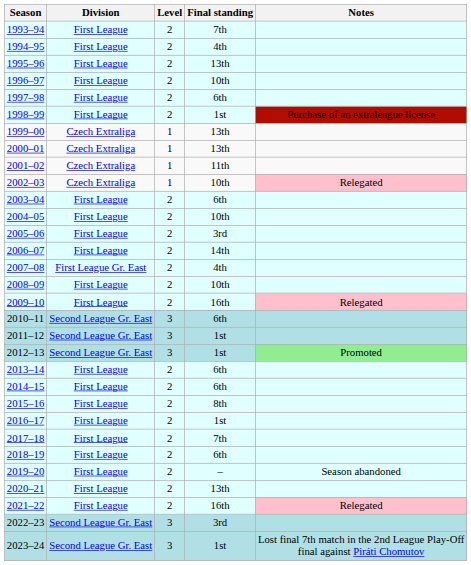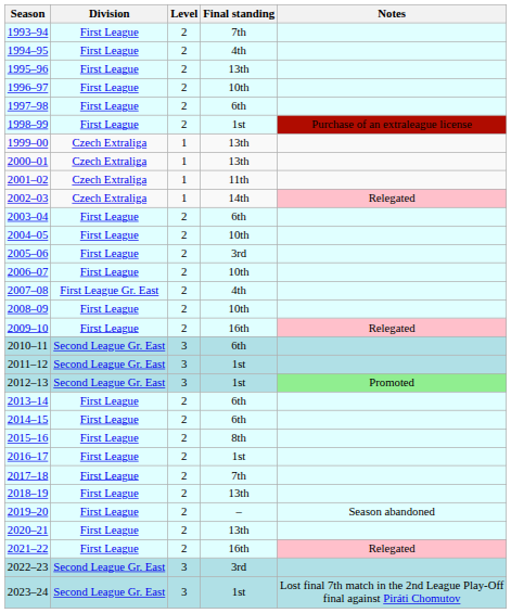 <table class="wikitable" style=text-align:center>
 <tr>
 <th>Season</th>
 <th>Division</th>
 <th>Level</th>
 <th>Final standing</th>
 <th>Notes</th>
 </tr>
 <tr  align=center bgcolor=LightCyan>
 <td><a href='#'>1993–94</a></td>
 <td><a href='#'>First League</a></td>
 <td>2</td>
 <td>7th</td>
 <td></td>
 </tr>
 <tr  align=center bgcolor=LightCyan>
 <td><a href='#'>1994–95</a></td>
 <td><a href='#'>First League</a></td>
 <td>2</td>
 <td>4th</td>
 <td></td>
 </tr>
 <tr  align=center bgcolor=LightCyan>
 <td><a href='#'>1995–96</a></td>
 <td><a href='#'>First League</a></td>
 <td>2</td>
 <td>13th</td>
 <td></td>
 </tr>
 <tr  align=center bgcolor=LightCyan>
 <td><a href='#'>1996–97</a></td>
 <td><a href='#'>First League</a></td>
 <td>2</td>
 <td>10th</td>
 <td></td>
 </tr>
 <tr  align=center bgcolor=LightCyan>
 <td><a href='#'>1997–98</a></td>
 <td><a href='#'>First League</a></td>
 <td>2</td>
 <td>6th</td>
 <td></td>
 </tr>
 <tr  align=center bgcolor=LightCyan>
 <td><a href='#'>1998–99</a></td>
 <td><a href='#'>First League</a></td>
 <td>2</td>
 <td>1st</td>
 <td align=center bgcolor=brick>Purchase of an extraleague license</td>
 </tr>
 <tr  align=center>
 <td><a href='#'>1999–00</a></td>
 <td><a href='#'>Czech Extraliga</a></td>
 <td>1</td>
 <td>13th</td>
 <td></td>
 </tr>
 <tr  align=center>
 <td><a href='#'>2000–01</a></td>
 <td><a href='#'>Czech Extraliga</a></td>
 <td>1</td>
 <td>13th</td>
 <td></td>
 </tr>
 <tr  align=center>
 <td><a href='#'>2001–02</a></td>
 <td><a href='#'>Czech Extraliga</a></td>
 <td>1</td>
 <td>11th</td>
 <td></td>
 </tr>
 <tr  align=center>
 <td><a href='#'>2002–03</a></td>
 <td><a href='#'>Czech Extraliga</a></td>
 <td>1</td>
-<td>10th</td>
+<td>14th</td>
 <td align=center bgcolor=pink>Relegated</td>
 </tr>
 <tr  align=center bgcolor=LightCyan>
 <td><a href='#'>2003–04</a></td>
 <td><a href='#'>First League</a></td>
 <td>2</td>
 <td>6th</td>
 <td></td>
 </tr>
 <tr  align=center bgcolor=LightCyan>
 <td><a href='#'>2004–05</a></td>
 <td><a href='#'>First League</a></td>
 <td>2</td>
 <td>10th</td>
 <td></td>
 </tr>
 <tr  align=center bgcolor=LightCyan>
 <td><a href='#'>2005–06</a></td>
 <td><a href='#'>First League</a></td>
 <td>2</td>
 <td>3rd</td>
 <td></td>
 </tr>
 <tr  align=center bgcolor=LightCyan>
 <td><a href='#'>2006–07</a></td>
 <td><a href='#'>First League</a></td>
 <td>2</td>
-<td>14th</td>
+<td>10th</td>
 <td></td>
 </tr>
 <tr  align=center bgcolor=LightCyan>
 <td><a href='#'>2007–08</a></td>
 <td><a href='#'>First League Gr. East</a></td>
 <td>2</td>
 <td>4th</td>
 <td></td>
 </tr>
 <tr  align=center bgcolor=LightCyan>
 <td><a href='#'>2008–09</a></td>
 <td><a href='#'>First League</a></td>
 <td>2</td>
 <td>10th</td>
 <td></td>
 </tr>
 <tr  align=center bgcolor=LightCyan>
 <td><a href='#'>2009–10</a></td>
 <td><a href='#'>First League</a></td>
 <td>2</td>
 <td>16th</td>
 <td align=center bgcolor=pink>Relegated</td>
 </tr>
 <tr  align=center bgcolor=PowderBlue>
 <td>2010–11</td>
 <td><a href='#'>Second League Gr. East</a></td>
 <td>3</td>
 <td>6th</td>
 <td></td>
 </tr>
 <tr  align=center bgcolor=PowderBlue>
 <td>2011–12</td>
 <td><a href='#'>Second League Gr. East</a></td>
 <td>3</td>
 <td>1st</td>
 <td></td>
 </tr>
 <tr  align=center bgcolor=PowderBlue>
 <td>2012–13</td>
 <td><a href='#'>Second League Gr. East</a></td>
 <td>3</td>
 <td>1st</td>
 <td align=center bgcolor=lightgreen>Promoted</td>
 </tr>
 <tr  align=center bgcolor=LightCyan>
 <td><a href='#'>2013–14</a></td>
 <td><a href='#'>First League</a></td>
 <td>2</td>
 <td>6th</td>
 <td></td>
 </tr>
 <tr  align=center bgcolor=LightCyan>
 <td><a href='#'>2014–15</a></td>
 <td><a href='#'>First League</a></td>
 <td>2</td>
 <td>6th</td>
 <td></td>
 </tr>
 <tr  align=center bgcolor=LightCyan>
 <td><a href='#'>2015–16</a></td>
 <td><a href='#'>First League</a></td>
 <td>2</td>
 <td>8th</td>
 <td></td>
 </tr>
 <tr  align=center bgcolor=LightCyan>
 <td><a href='#'>2016–17</a></td>
 <td><a href='#'>First League</a></td>
 <td>2</td>
 <td>1st</td>
 <td></td>
 </tr>
 <tr  align=center bgcolor=LightCyan>
 <td><a href='#'>2017–18</a></td>
 <td><a href='#'>First League</a></td>
 <td>2</td>
 <td>7th</td>
 <td></td>
 </tr>
 <tr  align=center bgcolor=LightCyan>
 <td><a href='#'>2018–19</a></td>
 <td><a href='#'>First League</a></td>
 <td>2</td>
-<td>6th</td>
+<td>13th</td>
 <td></td>
 </tr>
 <tr  align=center bgcolor=LightCyan>
 <td><a href='#'>2019–20</a></td>
 <td><a href='#'>First League</a></td>
 <td>2</td>
 <td>–</td>
 <td>Season abandoned</td>
 </tr>
 <tr  align=center bgcolor=LightCyan>
 <td><a href='#'>2020–21</a></td>
 <td><a href='#'>First League</a></td>
 <td>2</td>
 <td>13th</td>
 <td></td>
 </tr>
 <tr  align=center bgcolor=LightCyan>
 <td><a href='#'>2021–22</a></td>
 <td><a href='#'>First League</a></td>
 <td>2</td>
 <td>16th</td>
 <td align=center bgcolor=pink>Relegated</td>
 </tr>
 <tr  align=center bgcolor=PowderBlue>
 <td>2022–23</td>
 <td><a href='#'>Second League Gr. East</a></td>
 <td>3</td>
 <td>3rd</td>
 <td></td>
 </tr>
 <tr  align=center bgcolor=PowderBlue>
 <td>2023–24</td>
 <td><a href='#'>Second League Gr. East</a></td>
 <td>3</td>
 <td>1st</td>
 <td>Lost final 7th match in the 2nd League Play-Off<br>final against <a href='#'>Piráti Chomutov</a></td>
 </tr>
 </table>
